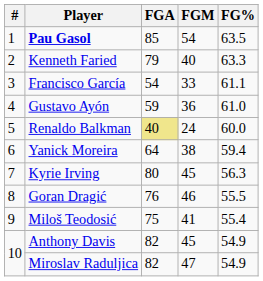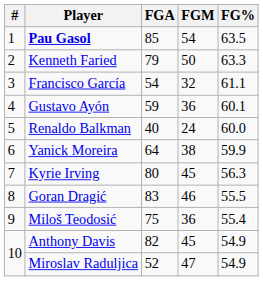 <table class=wikitable>
 <tr>
 <th>#</th>
 <th>Player</th>
 <th>FGA</th>
 <th>FGM</th>
 <th>FG%</th>
 </tr>
 <tr>
 <td>1</td>
 <td> <strong><a href='#'>Pau Gasol</a></strong></td>
 <td>85</td>
 <td>54</td>
 <td>63.5</td>
 </tr>
 <tr>
 <td>2</td>
 <td> <a href='#'>Kenneth Faried</a></td>
 <td>79</td>
-<td>40</td>
+<td>50</td>
 <td>63.3</td>
 </tr>
 <tr>
 <td>3</td>
 <td> <a href='#'>Francisco García</a></td>
 <td>54</td>
-<td>33</td>
+<td>32</td>
 <td>61.1</td>
 </tr>
 <tr>
 <td>4</td>
 <td> <a href='#'>Gustavo Ayón</a></td>
 <td>59</td>
 <td>36</td>
-<td>61.0</td>
+<td>60.1</td>
 </tr>
 <tr>
 <td>5</td>
 <td> <a href='#'>Renaldo Balkman</a></td>
-<td style="background: khaki;">40</td>
+<td>40</td>
 <td>24</td>
 <td>60.0</td>
 </tr>
 <tr>
 <td>6</td>
 <td> <a href='#'>Yanick Moreira</a></td>
 <td>64</td>
 <td>38</td>
-<td>59.4</td>
+<td>59.9</td>
 </tr>
 <tr>
 <td>7</td>
 <td> <a href='#'>Kyrie Irving</a></td>
 <td>80</td>
 <td>45</td>
 <td>56.3</td>
 </tr>
 <tr>
 <td>8</td>
 <td> <a href='#'>Goran Dragić</a></td>
-<td>76</td>
+<td>83</td>
 <td>46</td>
 <td>55.5</td>
 </tr>
 <tr>
 <td>9</td>
 <td> <a href='#'>Miloš Teodosić</a></td>
 <td>75</td>
-<td>41</td>
+<td>36</td>
 <td>55.4</td>
 </tr>
 <tr>
 <td rowspan=2>10</td>
 <td> <a href='#'>Anthony Davis</a></td>
 <td>82</td>
 <td>45</td>
 <td>54.9</td>
 </tr>
 <tr>
 <td> <a href='#'>Miroslav Raduljica</a></td>
-<td>82</td>
+<td>52</td>
 <td>47</td>
 <td>54.9</td>
 </tr>
 </table>
